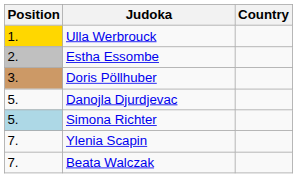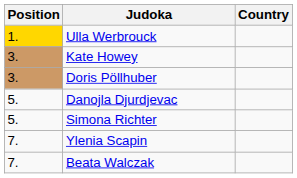 <table class=wikitable>
 <tr>
 <th width=10>Position</th>
 <th width=200>Judoka</th>
 <th width=10>Country</th>
 </tr>
 <tr>
 <td bgcolor=gold>1.</td>
 <td><a href='#'>Ulla Werbrouck</a></td>
 <td></td>
 </tr>
 <tr>
-<td bgcolor="silver">2.</td>
-<td><a href='#'>Estha Essombe</a></td>
+<td bgcolor="CC9966">3.</td>
+<td><a href='#'>Kate Howey</a></td>
 <td></td>
 </tr>
 <tr>
 <td bgcolor="CC9966">3.</td>
 <td><a href='#'>Doris Pöllhuber</a></td>
 <td></td>
 </tr>
 <tr>
 <td>5.</td>
 <td><a href='#'>Danojla Djurdjevac</a></td>
 <td></td>
 </tr>
 <tr>
-<td style="background: lightblue;">5.</td>
+<td>5.</td>
 <td><a href='#'>Simona Richter</a></td>
 <td></td>
 </tr>
 <tr>
 <td>7.</td>
 <td><a href='#'>Ylenia Scapin</a></td>
 <td></td>
 </tr>
 <tr>
 <td>7.</td>
 <td><a href='#'>Beata Walczak</a></td>
 <td></td>
 </tr>
 </table>
